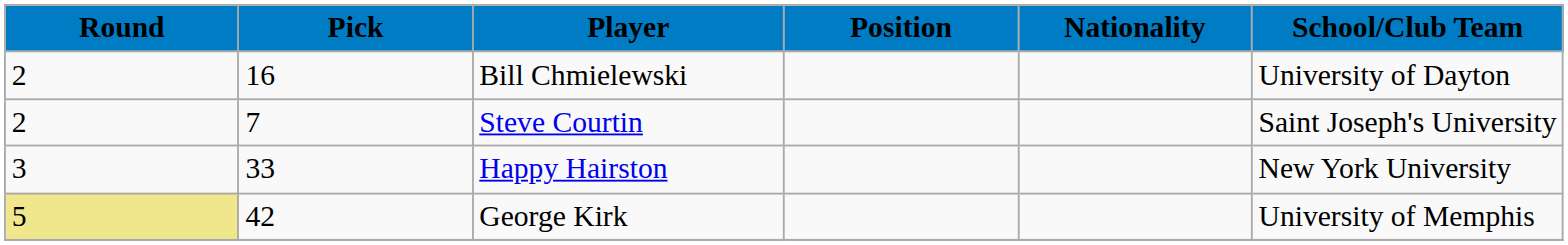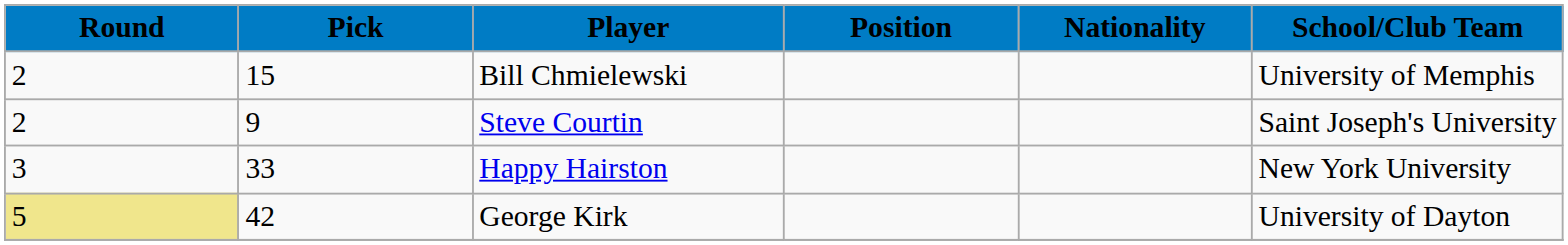 <table class="wikitable sortable sortable">
 <tr>
 <th style="background:#007CC5;" width="15%">Round</th>
 <th style="background:#007CC5;" width="15%">Pick</th>
 <th style="background:#007CC5;" width="20%">Player</th>
 <th style="background:#007CC5;" width="15%">Position</th>
 <th style="background:#007CC5;" width="15%">Nationality</th>
 <th style="background:#007CC5;" width="20%">School/Club Team</th>
 </tr>
 <tr>
 <td>2</td>
-<td>16</td>
+<td>15</td>
 <td>Bill Chmielewski</td>
 <td></td>
 <td></td>
-<td>University of Dayton</td>
+<td>University of Memphis</td>
 </tr>
 <tr>
 <td>2</td>
-<td>7</td>
+<td>9</td>
 <td><a href='#'>Steve Courtin</a></td>
 <td></td>
 <td></td>
 <td>Saint Joseph's University</td>
 </tr>
 <tr>
 <td>3</td>
 <td>33</td>
 <td><a href='#'>Happy Hairston</a></td>
 <td></td>
 <td></td>
 <td>New York University</td>
 </tr>
 <tr>
 <td style="background: khaki;">5</td>
 <td>42</td>
 <td>George Kirk</td>
 <td></td>
 <td></td>
-<td>University of Memphis</td>
+<td>University of Dayton</td>
 </tr>
 <tr>
 </tr>
 </table>
